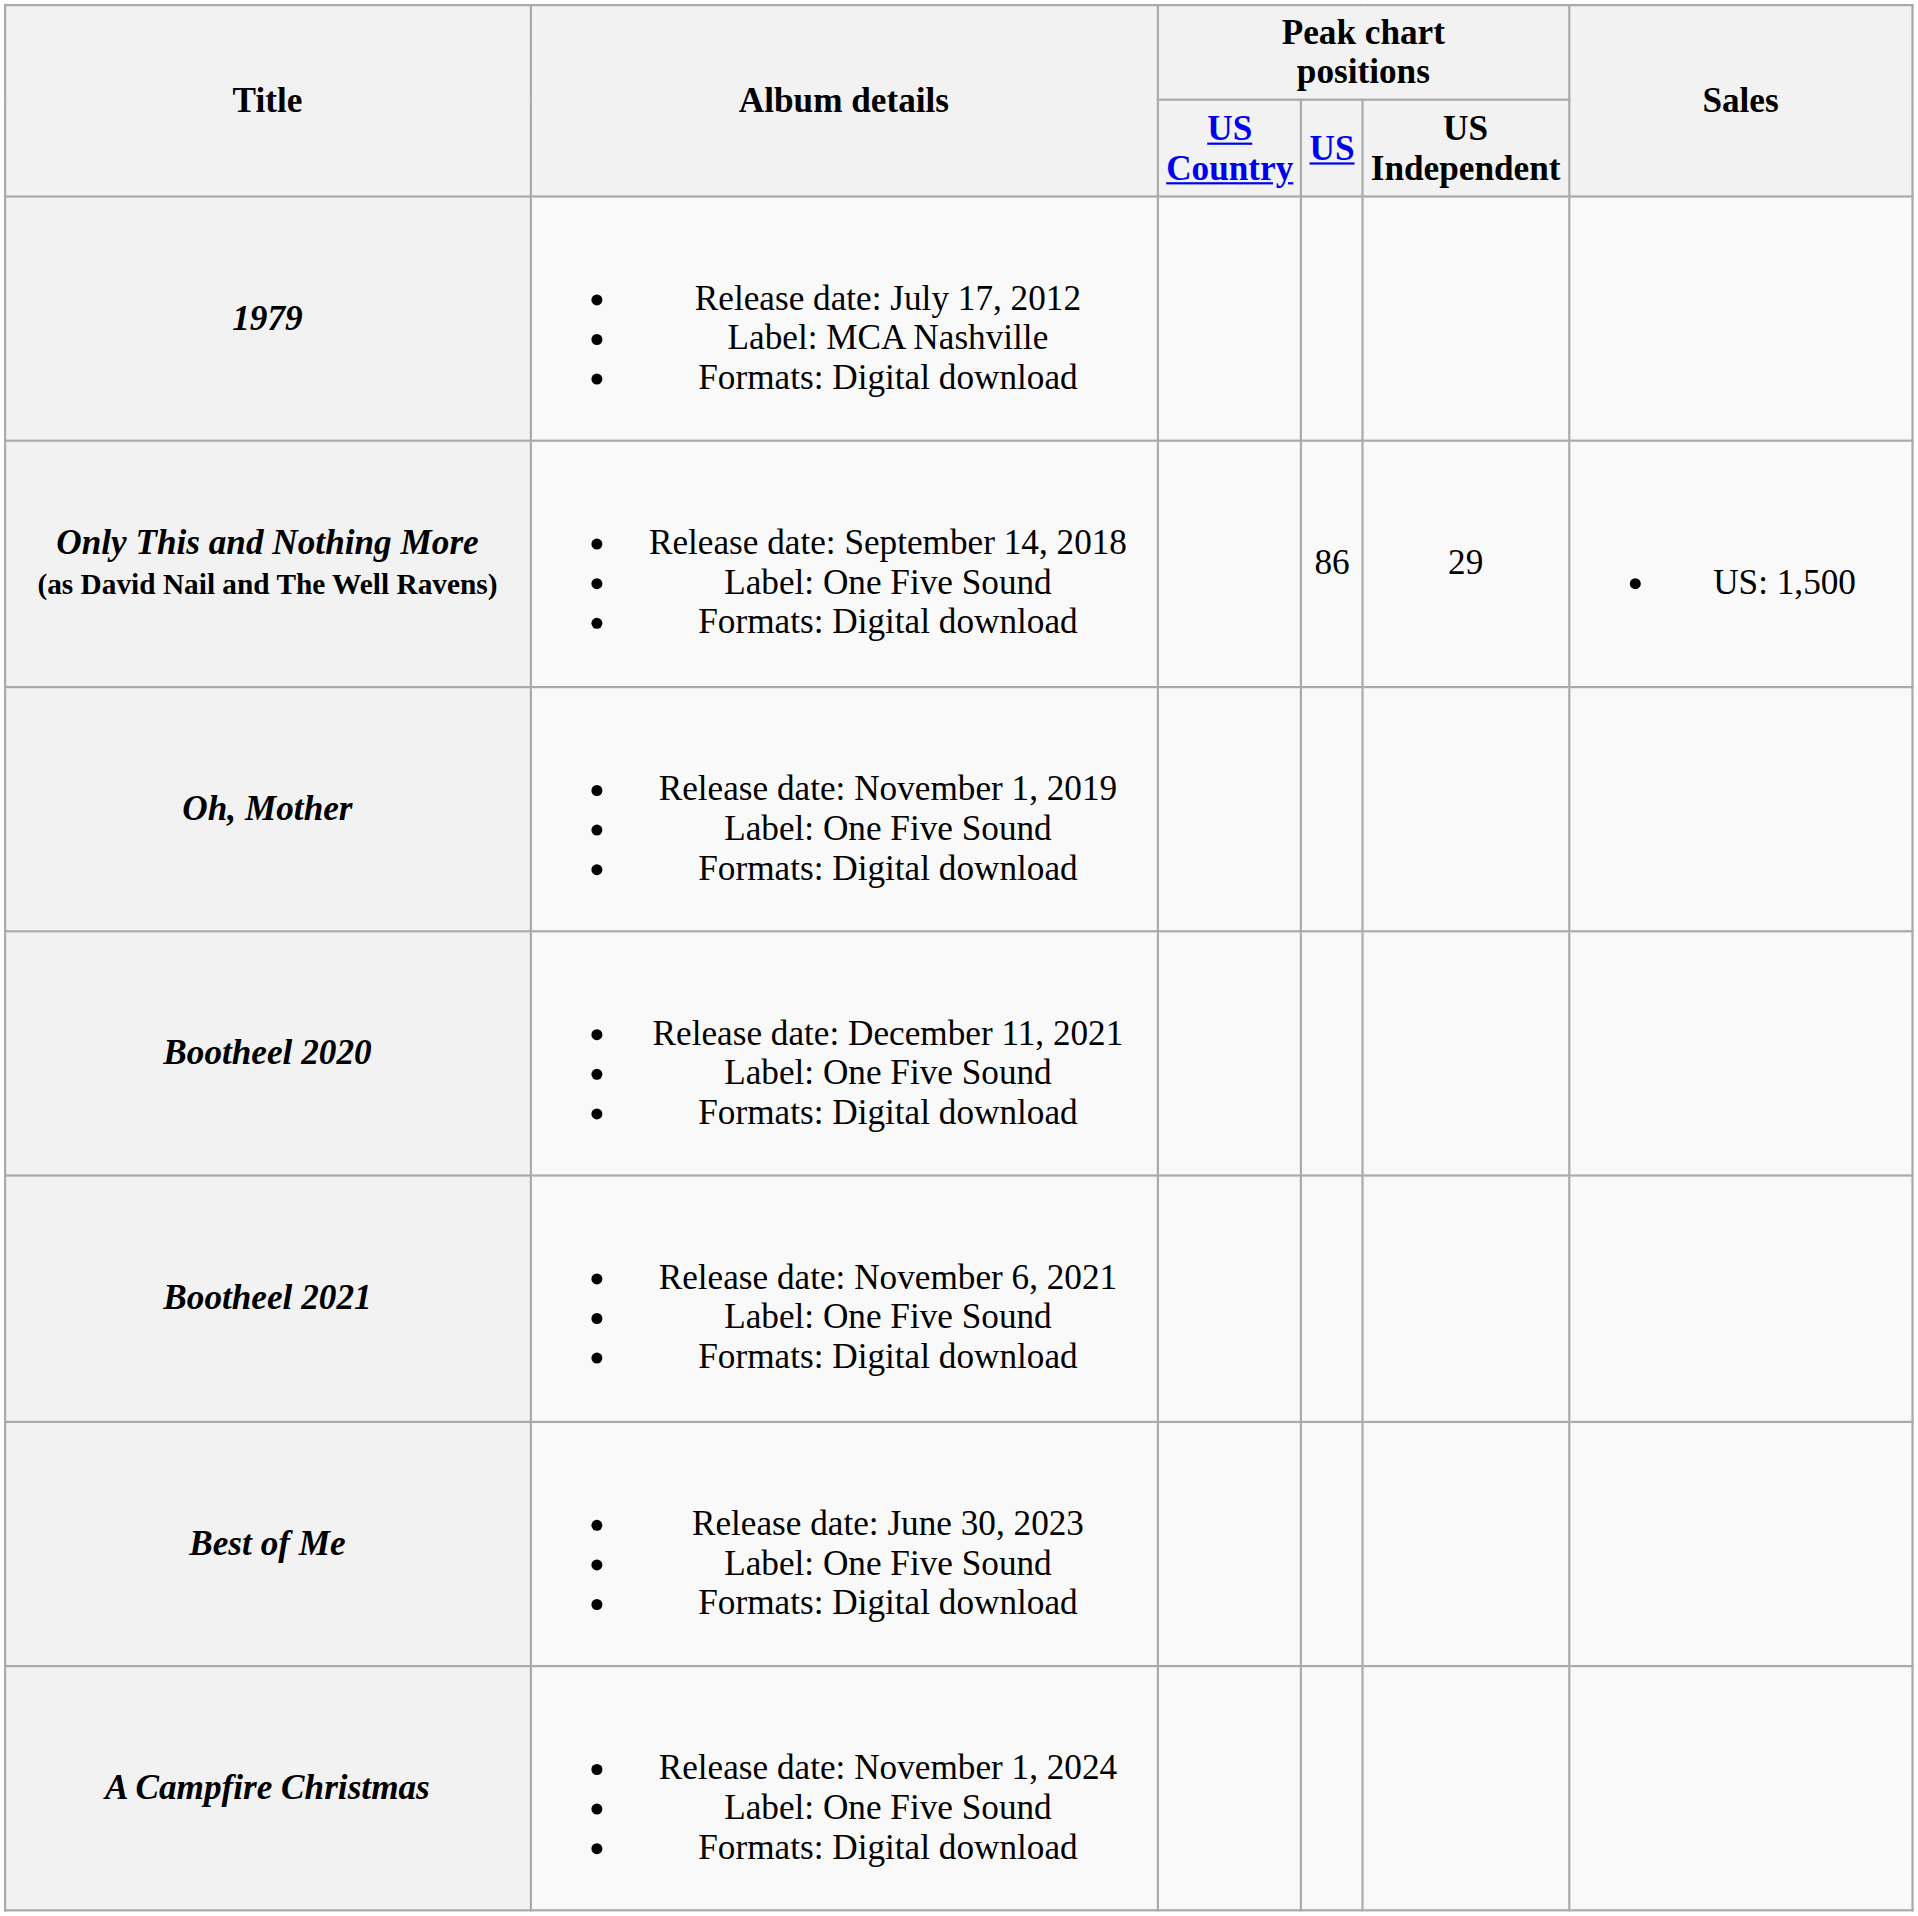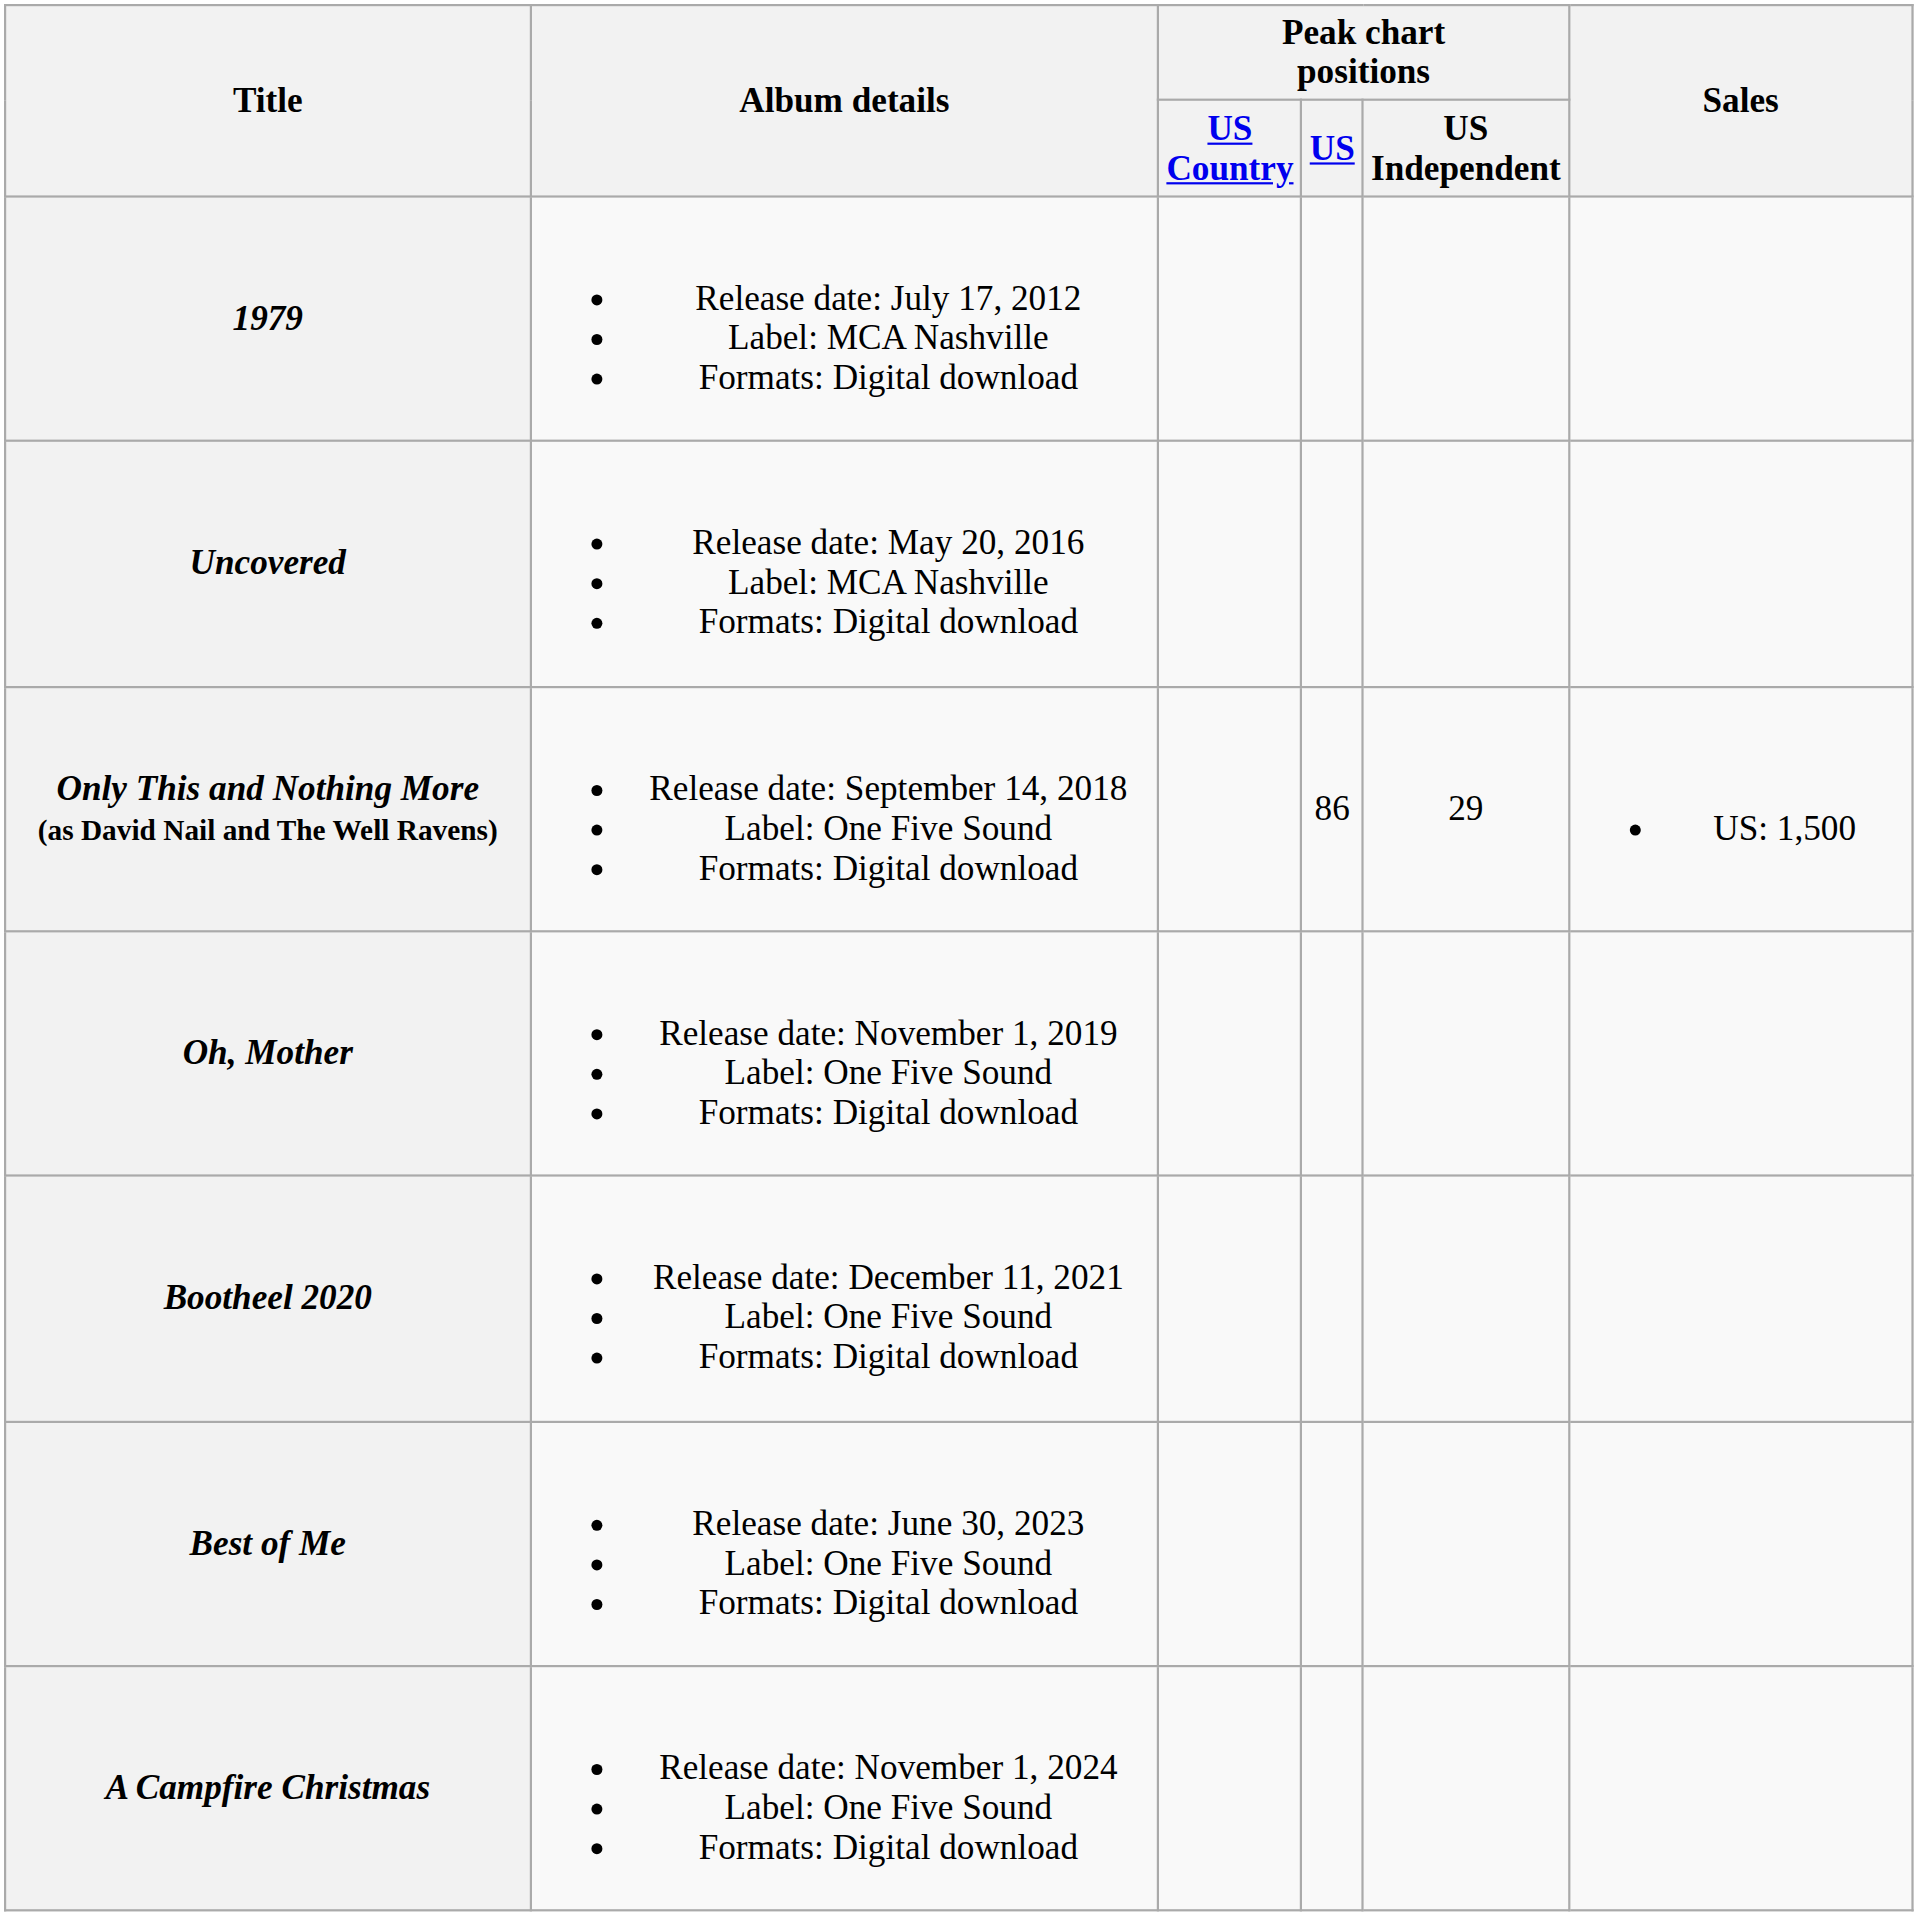 <table class="wikitable plainrowheaders" style="text-align:center;">
 <tr>
 <th rowspan="2" style="width:16em;">Title</th>
 <th rowspan="2" style="width:19em;">Album details</th>
 <th colspan="3">Peak chart<br>positions</th>
 <th rowspan="2" style="width:10em;">Sales</th>
 </tr>
 <tr>
 <th><a href='#'>US Country</a><br></th>
 <th><a href='#'>US</a><br></th>
 <th>US Independent</th>
 </tr>
 <tr>
 <th scope="row"><em>1979</em></th>
 <td><br><ul><li>Release date: July 17, 2012</li><li>Label: MCA Nashville</li><li>Formats: Digital download</li></ul></td>
+<td></td>
+<td></td>
+<td></td>
+<td></td>
+</tr>
+<tr>
+<th scope="row"><em>Uncovered</em></th>
+<td><br><ul><li>Release date: May 20, 2016</li><li>Label: MCA Nashville</li><li>Formats: Digital download</li></ul></td>
 <td></td>
 <td></td>
 <td></td>
 <td></td>
 </tr>
 <tr>
 <th scope="row"><em>Only This and Nothing More</em><br><small>(as David Nail and The Well Ravens)</small></th>
 <td><br><ul><li>Release date: September 14, 2018</li><li>Label: One Five Sound</li><li>Formats: Digital download</li></ul></td>
 <td></td>
 <td>86</td>
 <td>29</td>
 <td><br><ul><li>US: 1,500</li></ul></td>
 </tr>
 <tr>
 <th scope="row"><em>Oh, Mother</em></th>
 <td><br><ul><li>Release date: November 1, 2019</li><li>Label: One Five Sound</li><li>Formats: Digital download</li></ul></td>
 <td></td>
 <td></td>
 <td></td>
 <td></td>
 </tr>
 <tr>
 <th scope="row"><em>Bootheel 2020</em></th>
 <td><br><ul><li>Release date: December 11, 2021</li><li>Label: One Five Sound</li><li>Formats: Digital download</li></ul></td>
 <td></td>
 <td></td>
 <td></td>
 <td></td>
 </tr>
 <tr>
-<th scope="row"><em>Bootheel 2021</em></th>
-<td><br><ul><li>Release date: November 6, 2021</li><li>Label: One Five Sound</li><li>Formats: Digital download</li></ul></td>
-<td></td>
-<td></td>
-<td></td>
-<td></td>
-</tr>
-<tr>
 <th scope="row"><em>Best of Me</em></th>
 <td><br><ul><li>Release date: June 30, 2023</li><li>Label: One Five Sound</li><li>Formats: Digital download</li></ul></td>
 <td></td>
 <td></td>
 <td></td>
 <td></td>
 </tr>
 <tr>
 <th scope="row"><em>A Campfire Christmas</em></th>
 <td><br><ul><li>Release date: November 1, 2024</li><li>Label: One Five Sound</li><li>Formats: Digital download</li></ul></td>
 <td></td>
 <td></td>
 <td></td>
 <td></td>
 </tr>
 </table>
